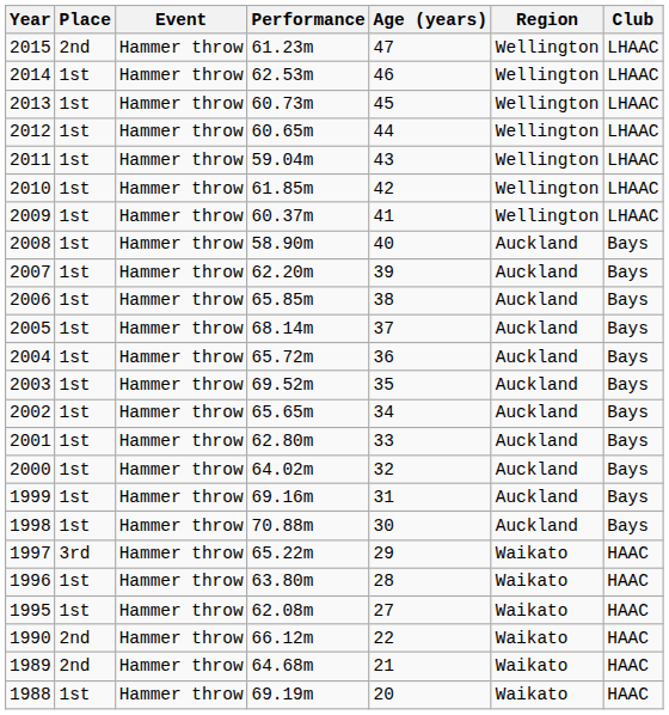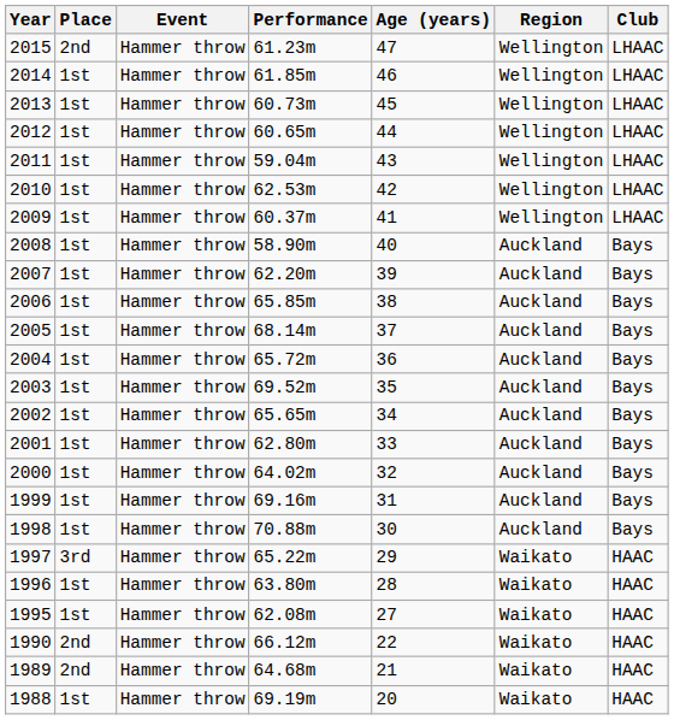 <table class="wikitable">
 <tr>
 <th>Year</th>
 <th>Place</th>
 <th>Event</th>
 <th>Performance</th>
 <th>Age (years)</th>
 <th>Region</th>
 <th>Club</th>
 </tr>
 <tr>
 <td>2015</td>
 <td>2nd</td>
 <td>Hammer throw</td>
 <td>61.23m</td>
 <td>47</td>
 <td>Wellington</td>
 <td>LHAAC</td>
 </tr>
 <tr>
 <td>2014</td>
 <td>1st</td>
 <td>Hammer throw</td>
-<td>62.53m</td>
+<td>61.85m</td>
 <td>46</td>
 <td>Wellington</td>
 <td>LHAAC</td>
 </tr>
 <tr>
 <td>2013</td>
 <td>1st</td>
 <td>Hammer throw</td>
 <td>60.73m</td>
 <td>45</td>
 <td>Wellington</td>
 <td>LHAAC</td>
 </tr>
 <tr>
 <td>2012</td>
 <td>1st</td>
 <td>Hammer throw</td>
 <td>60.65m</td>
 <td>44</td>
 <td>Wellington</td>
 <td>LHAAC</td>
 </tr>
 <tr>
 <td>2011</td>
 <td>1st</td>
 <td>Hammer throw</td>
 <td>59.04m</td>
 <td>43</td>
 <td>Wellington</td>
 <td>LHAAC</td>
 </tr>
 <tr>
 <td>2010</td>
 <td>1st</td>
 <td>Hammer throw</td>
-<td>61.85m</td>
+<td>62.53m</td>
 <td>42</td>
 <td>Wellington</td>
 <td>LHAAC</td>
 </tr>
 <tr>
 <td>2009</td>
 <td>1st</td>
 <td>Hammer throw</td>
 <td>60.37m</td>
 <td>41</td>
 <td>Wellington</td>
 <td>LHAAC</td>
 </tr>
 <tr>
 <td>2008</td>
 <td>1st</td>
 <td>Hammer throw</td>
 <td>58.90m</td>
 <td>40</td>
 <td>Auckland</td>
 <td>Bays</td>
 </tr>
 <tr>
 <td>2007</td>
 <td>1st</td>
 <td>Hammer throw</td>
 <td>62.20m</td>
 <td>39</td>
 <td>Auckland</td>
 <td>Bays</td>
 </tr>
 <tr>
 <td>2006</td>
 <td>1st</td>
 <td>Hammer throw</td>
 <td>65.85m</td>
 <td>38</td>
 <td>Auckland</td>
 <td>Bays</td>
 </tr>
 <tr>
 <td>2005</td>
 <td>1st</td>
 <td>Hammer throw</td>
 <td>68.14m</td>
 <td>37</td>
 <td>Auckland</td>
 <td>Bays</td>
 </tr>
 <tr>
 <td>2004</td>
 <td>1st</td>
 <td>Hammer throw</td>
 <td>65.72m</td>
 <td>36</td>
 <td>Auckland</td>
 <td>Bays</td>
 </tr>
 <tr>
 <td>2003</td>
 <td>1st</td>
 <td>Hammer throw</td>
 <td>69.52m</td>
 <td>35</td>
 <td>Auckland</td>
 <td>Bays</td>
 </tr>
 <tr>
 <td>2002</td>
 <td>1st</td>
 <td>Hammer throw</td>
 <td>65.65m</td>
 <td>34</td>
 <td>Auckland</td>
 <td>Bays</td>
 </tr>
 <tr>
 <td>2001</td>
 <td>1st</td>
 <td>Hammer throw</td>
 <td>62.80m</td>
 <td>33</td>
 <td>Auckland</td>
 <td>Bays</td>
 </tr>
 <tr>
 <td>2000</td>
 <td>1st</td>
 <td>Hammer throw</td>
 <td>64.02m</td>
 <td>32</td>
 <td>Auckland</td>
 <td>Bays</td>
 </tr>
 <tr>
 <td>1999</td>
 <td>1st</td>
 <td>Hammer throw</td>
 <td>69.16m</td>
 <td>31</td>
 <td>Auckland</td>
 <td>Bays</td>
 </tr>
 <tr>
 <td>1998</td>
 <td>1st</td>
 <td>Hammer throw</td>
 <td>70.88m</td>
 <td>30</td>
 <td>Auckland</td>
 <td>Bays</td>
 </tr>
 <tr>
 <td>1997</td>
 <td>3rd</td>
 <td>Hammer throw</td>
 <td>65.22m</td>
 <td>29</td>
 <td>Waikato</td>
 <td>HAAC</td>
 </tr>
 <tr>
 <td>1996</td>
 <td>1st</td>
 <td>Hammer throw</td>
 <td>63.80m</td>
 <td>28</td>
 <td>Waikato</td>
 <td>HAAC</td>
 </tr>
 <tr>
 <td>1995</td>
 <td>1st</td>
 <td>Hammer throw</td>
 <td>62.08m</td>
 <td>27</td>
 <td>Waikato</td>
 <td>HAAC</td>
 </tr>
 <tr>
 <td>1990</td>
 <td>2nd</td>
 <td>Hammer throw</td>
 <td>66.12m</td>
 <td>22</td>
 <td>Waikato</td>
 <td>HAAC</td>
 </tr>
 <tr>
 <td>1989</td>
 <td>2nd</td>
 <td>Hammer throw</td>
 <td>64.68m</td>
 <td>21</td>
 <td>Waikato</td>
 <td>HAAC</td>
 </tr>
 <tr>
 <td>1988</td>
 <td>1st</td>
 <td>Hammer throw</td>
 <td>69.19m</td>
 <td>20</td>
 <td>Waikato</td>
 <td>HAAC</td>
 </tr>
 </table>
